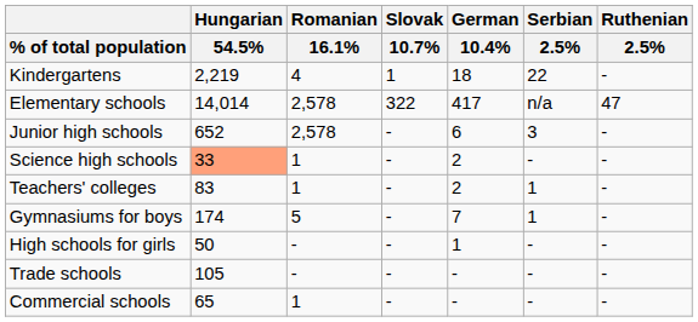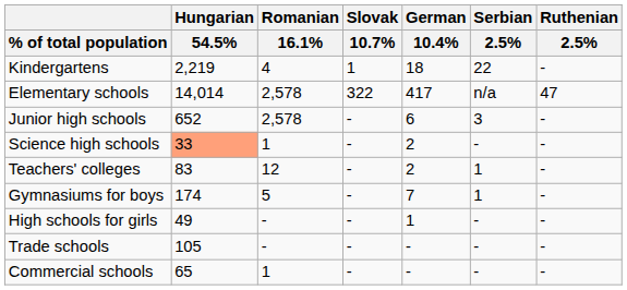 <table class="wikitable">
 <tr>
 <th></th>
 <th>Hungarian</th>
 <th>Romanian</th>
 <th>Slovak</th>
 <th>German</th>
 <th>Serbian</th>
 <th>Ruthenian</th>
 </tr>
 <tr>
 <th>% of total population</th>
 <th>54.5%</th>
 <th>16.1%</th>
 <th>10.7%</th>
 <th>10.4%</th>
 <th>2.5%</th>
 <th>2.5%</th>
 </tr>
 <tr>
 <td>Kindergartens</td>
 <td>2,219</td>
 <td>4</td>
 <td>1</td>
 <td>18</td>
 <td>22</td>
 <td>-</td>
 </tr>
 <tr>
 <td>Elementary schools</td>
 <td>14,014</td>
 <td>2,578</td>
 <td>322</td>
 <td>417</td>
 <td>n/a</td>
 <td>47</td>
 </tr>
 <tr>
 <td>Junior high schools</td>
 <td>652</td>
 <td>2,578</td>
 <td>-</td>
 <td>6</td>
 <td>3</td>
 <td>-</td>
 </tr>
 <tr>
 <td>Science high schools</td>
 <td style="background: lightsalmon;">33</td>
 <td>1</td>
 <td>-</td>
 <td>2</td>
 <td>-</td>
 <td>-</td>
 </tr>
 <tr>
 <td>Teachers' colleges</td>
 <td>83</td>
-<td>1</td>
+<td>12</td>
 <td>-</td>
 <td>2</td>
 <td>1</td>
 <td>-</td>
 </tr>
 <tr>
 <td>Gymnasiums for boys</td>
 <td>174</td>
 <td>5</td>
 <td>-</td>
 <td>7</td>
 <td>1</td>
 <td>-</td>
 </tr>
 <tr>
 <td>High schools for girls</td>
-<td>50</td>
+<td>49</td>
 <td>-</td>
 <td>-</td>
 <td>1</td>
 <td>-</td>
 <td>-</td>
 </tr>
 <tr>
 <td>Trade schools</td>
 <td>105</td>
 <td>-</td>
 <td>-</td>
 <td>-</td>
 <td>-</td>
 <td>-</td>
 </tr>
 <tr>
 <td>Commercial schools</td>
 <td>65</td>
 <td>1</td>
 <td>-</td>
 <td>-</td>
 <td>-</td>
 <td>-</td>
 </tr>
 </table>
